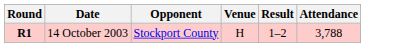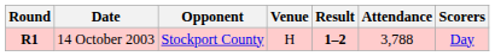 <table class= "wikitable " style="font-size:100%; text-align:center">
 <tr>
 <th>Round</th>
 <th>Date</th>
 <th>Opponent</th>
 <th>Venue</th>
 <th>Result</th>
 <th>Attendance</th>
+<th>Scorers</th>
 </tr>
 <tr style="background: #FFCCCC;">
 <td><strong>R1</strong></td>
 <td>14 October 2003</td>
 <td><a href='#'>Stockport County</a></td>
 <td>H</td>
-<td>1–2</td>
+<td><strong>1–2</strong></td>
 <td>3,788</td>
+<td><a href='#'>Day</a></td>
 </tr>
 </table>
